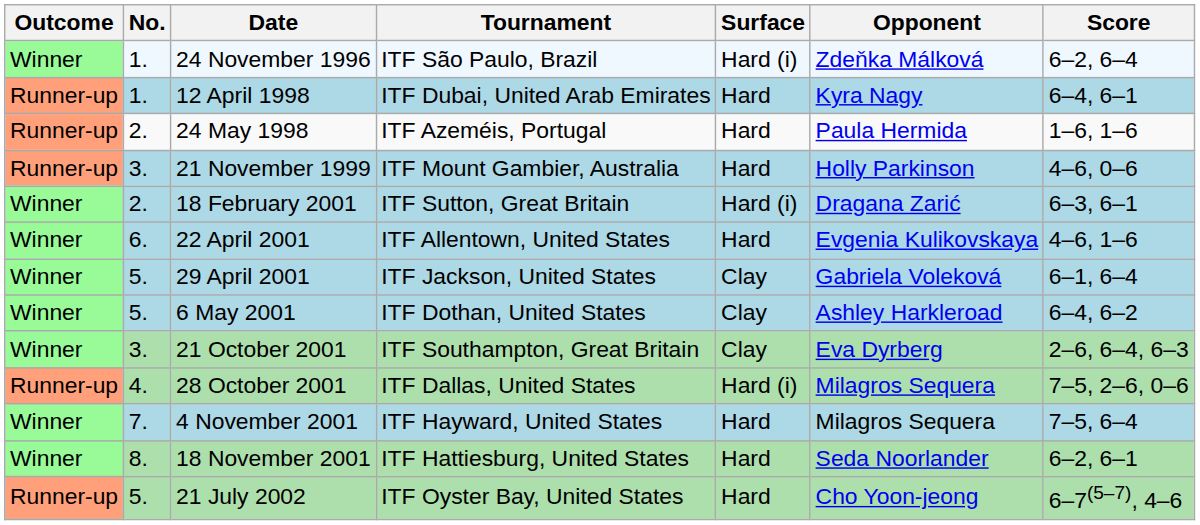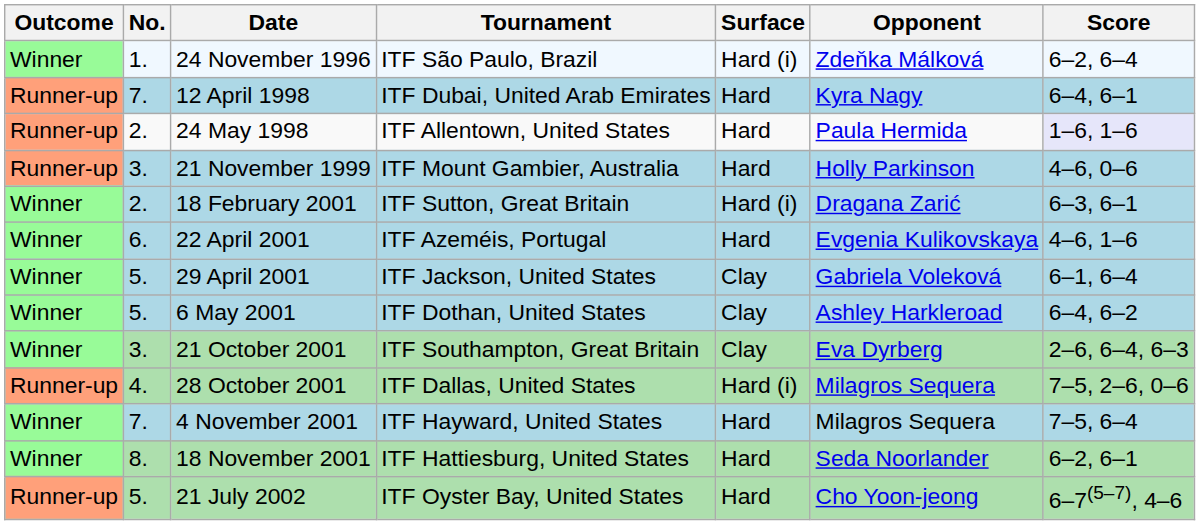 <table class="sortable wikitable">
 <tr>
 <th>Outcome</th>
 <th>No.</th>
 <th>Date</th>
 <th>Tournament</th>
 <th>Surface</th>
 <th>Opponent</th>
 <th class="unsortable">Score</th>
 </tr>
 <tr style="background:#f0f8ff;">
 <td style="background:#98fb98;">Winner</td>
 <td>1.</td>
 <td>24 November 1996</td>
 <td>ITF São Paulo, Brazil</td>
 <td>Hard (i)</td>
 <td> <a href='#'>Zdeňka Málková</a></td>
 <td>6–2, 6–4</td>
 </tr>
 <tr style="background:lightblue;">
 <td style="background:#ffa07a;">Runner-up</td>
-<td>1.</td>
+<td>7.</td>
 <td>12 April 1998</td>
 <td>ITF Dubai, United Arab Emirates</td>
 <td>Hard</td>
 <td> <a href='#'>Kyra Nagy</a></td>
 <td>6–4, 6–1</td>
 </tr>
 <tr>
 <td style="background:#ffa07a;">Runner-up</td>
 <td>2.</td>
 <td>24 May 1998</td>
-<td>ITF Azeméis, Portugal</td>
+<td>ITF Allentown, United States</td>
 <td>Hard</td>
 <td> <a href='#'>Paula Hermida</a></td>
-<td>1–6, 1–6</td>
+<td style="background: lavender;">1–6, 1–6</td>
 </tr>
 <tr style="background:lightblue;">
 <td style="background:#ffa07a;">Runner-up</td>
 <td>3.</td>
 <td>21 November 1999</td>
 <td>ITF Mount Gambier, Australia</td>
 <td>Hard</td>
 <td> <a href='#'>Holly Parkinson</a></td>
 <td>4–6, 0–6</td>
 </tr>
 <tr style="background:lightblue;">
 <td style="background:#98fb98;">Winner</td>
 <td>2.</td>
 <td>18 February 2001</td>
 <td>ITF Sutton, Great Britain</td>
 <td>Hard (i)</td>
 <td> <a href='#'>Dragana Zarić</a></td>
 <td>6–3, 6–1</td>
 </tr>
 <tr style="background:lightblue;">
 <td style="background:#98fb98;">Winner</td>
 <td>6.</td>
 <td>22 April 2001</td>
-<td>ITF Allentown, United States</td>
+<td>ITF Azeméis, Portugal</td>
 <td>Hard</td>
 <td> <a href='#'>Evgenia Kulikovskaya</a></td>
 <td>4–6, 1–6</td>
 </tr>
 <tr style="background:lightblue;">
 <td style="background:#98fb98;">Winner</td>
 <td>5.</td>
 <td>29 April 2001</td>
 <td>ITF Jackson, United States</td>
 <td>Clay</td>
 <td> <a href='#'>Gabriela Voleková</a></td>
 <td>6–1, 6–4</td>
 </tr>
 <tr style="background:lightblue;">
 <td style="background:#98fb98;">Winner</td>
 <td>5.</td>
 <td>6 May 2001</td>
 <td>ITF Dothan, United States</td>
 <td>Clay</td>
 <td> <a href='#'>Ashley Harkleroad</a></td>
 <td>6–4, 6–2</td>
 </tr>
 <tr style="background:#addfad;">
 <td style="background:#98fb98;">Winner</td>
 <td>3.</td>
 <td>21 October 2001</td>
 <td>ITF Southampton, Great Britain</td>
 <td>Clay</td>
 <td> <a href='#'>Eva Dyrberg</a></td>
 <td>2–6, 6–4, 6–3</td>
 </tr>
 <tr style="background:#addfad;">
 <td style="background:#ffa07a;">Runner-up</td>
 <td>4.</td>
 <td>28 October 2001</td>
 <td>ITF Dallas, United States</td>
 <td>Hard (i)</td>
 <td> <a href='#'>Milagros Sequera</a></td>
 <td>7–5, 2–6, 0–6</td>
 </tr>
 <tr style="background:lightblue;">
 <td style="background:#98fb98;">Winner</td>
 <td>7.</td>
 <td>4 November 2001</td>
 <td>ITF Hayward, United States</td>
 <td>Hard</td>
 <td> Milagros Sequera</td>
 <td>7–5, 6–4</td>
 </tr>
 <tr style="background:#addfad;">
 <td style="background:#98fb98;">Winner</td>
 <td>8.</td>
 <td>18 November 2001</td>
 <td>ITF Hattiesburg, United States</td>
 <td>Hard</td>
 <td> <a href='#'>Seda Noorlander</a></td>
 <td>6–2, 6–1</td>
 </tr>
 <tr style="background:#addfad;">
 <td style="background:#ffa07a;">Runner-up</td>
 <td>5.</td>
 <td>21 July 2002</td>
 <td>ITF Oyster Bay, United States</td>
 <td>Hard</td>
 <td> <a href='#'>Cho Yoon-jeong</a></td>
 <td>6–7<sup>(5–7)</sup>, 4–6</td>
 </tr>
 </table>
